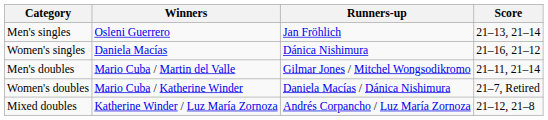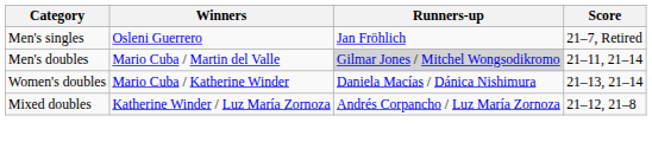 <table class=wikitable style="white-space:nowrap;">
 <tr>
 <th>Category</th>
 <th>Winners</th>
 <th>Runners-up</th>
 <th>Score</th>
 </tr>
 <tr>
 <td>Men's singles</td>
 <td> <a href='#'>Osleni Guerrero</a></td>
 <td> <a href='#'>Jan Fröhlich</a></td>
-<td>21–13, 21–14</td>
-</tr>
-<tr>
-<td>Women's singles</td>
-<td> <a href='#'>Daniela Macías</a></td>
-<td> <a href='#'>Dánica Nishimura</a></td>
-<td>21–16, 21–12</td>
+<td>21–7, Retired</td>
 </tr>
 <tr>
 <td>Men's doubles</td>
 <td> <a href='#'>Mario Cuba</a> / <a href='#'>Martin del Valle</a></td>
-<td> <a href='#'>Gilmar Jones</a> / <a href='#'>Mitchel Wongsodikromo</a></td>
+<td style="background: lightgrey;"> <a href='#'>Gilmar Jones</a> / <a href='#'>Mitchel Wongsodikromo</a></td>
 <td>21–11, 21–14</td>
 </tr>
 <tr>
 <td>Women's doubles</td>
 <td> <a href='#'>Mario Cuba</a> / <a href='#'>Katherine Winder</a></td>
 <td> <a href='#'>Daniela Macías</a> / <a href='#'>Dánica Nishimura</a></td>
-<td>21–7, Retired</td>
+<td>21–13, 21–14</td>
 </tr>
 <tr>
 <td>Mixed doubles</td>
 <td> <a href='#'>Katherine Winder</a> / <a href='#'>Luz María Zornoza</a></td>
 <td> <a href='#'>Andrés Corpancho</a> / <a href='#'>Luz María Zornoza</a></td>
 <td>21–12, 21–8</td>
 </tr>
 </table>
